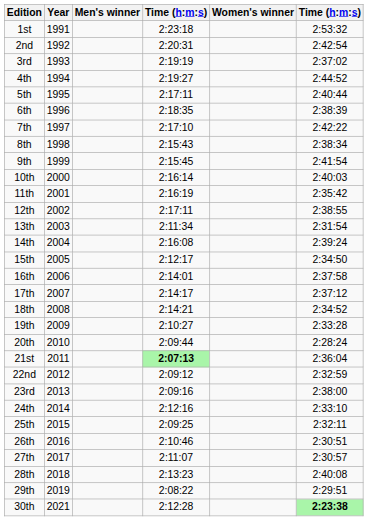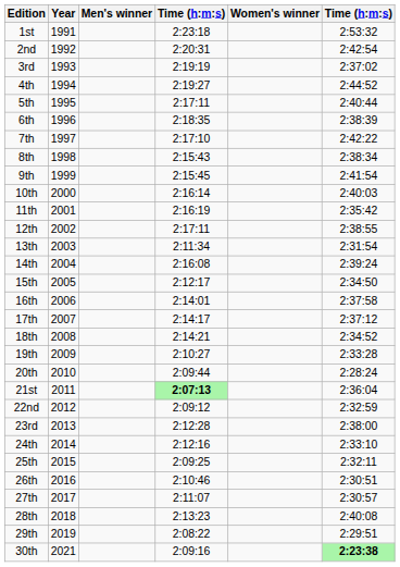 <table class="wikitable sortable" style="text-align:center">
 <tr>
 <th class=unsortable>Edition</th>
 <th>Year</th>
 <th class=unsortable>Men's winner</th>
 <th>Time (<a href='#'>h</a>:<a href='#'>m</a>:<a href='#'>s</a>)</th>
 <th class=unsortable>Women's winner</th>
 <th>Time (<a href='#'>h</a>:<a href='#'>m</a>:<a href='#'>s</a>)</th>
 </tr>
 <tr>
 <td>1st</td>
 <td>1991</td>
 <td align=left></td>
 <td>2:23:18</td>
 <td align=left></td>
 <td>2:53:32</td>
 </tr>
 <tr>
 <td>2nd</td>
 <td>1992</td>
 <td align=left></td>
 <td>2:20:31</td>
 <td align=left></td>
 <td>2:42:54</td>
 </tr>
 <tr>
 <td>3rd</td>
 <td>1993</td>
 <td align=left></td>
 <td>2:19:19</td>
 <td align=left></td>
 <td>2:37:02</td>
 </tr>
 <tr>
 <td>4th</td>
 <td>1994</td>
 <td align=left></td>
 <td>2:19:27</td>
 <td align=left></td>
 <td>2:44:52</td>
 </tr>
 <tr>
 <td>5th</td>
 <td>1995</td>
 <td align=left></td>
 <td>2:17:11</td>
 <td align=left></td>
 <td>2:40:44</td>
 </tr>
 <tr>
 <td>6th</td>
 <td>1996</td>
 <td align=left></td>
 <td>2:18:35</td>
 <td align=left></td>
 <td>2:38:39</td>
 </tr>
 <tr>
 <td>7th</td>
 <td>1997</td>
 <td align=left></td>
 <td>2:17:10</td>
 <td align=left></td>
 <td>2:42:22</td>
 </tr>
 <tr>
 <td>8th</td>
 <td>1998</td>
 <td align=left></td>
 <td>2:15:43</td>
 <td align=left></td>
 <td>2:38:34</td>
 </tr>
 <tr>
 <td>9th</td>
 <td>1999</td>
 <td align=left></td>
 <td>2:15:45</td>
 <td align=left></td>
 <td>2:41:54</td>
 </tr>
 <tr>
 <td>10th</td>
 <td>2000</td>
 <td align=left></td>
 <td>2:16:14</td>
 <td align=left></td>
 <td>2:40:03</td>
 </tr>
 <tr>
 <td>11th</td>
 <td>2001</td>
 <td align=left></td>
 <td>2:16:19</td>
 <td align=left></td>
 <td>2:35:42</td>
 </tr>
 <tr>
 <td>12th</td>
 <td>2002</td>
 <td align=left></td>
 <td>2:17:11</td>
 <td align=left></td>
 <td>2:38:55</td>
 </tr>
 <tr>
 <td>13th</td>
 <td>2003</td>
 <td align=left></td>
 <td>2:11:34</td>
 <td align=left></td>
 <td>2:31:54</td>
 </tr>
 <tr>
 <td>14th</td>
 <td>2004</td>
 <td align=left></td>
 <td>2:16:08</td>
 <td align=left></td>
 <td>2:39:24</td>
 </tr>
 <tr>
 <td>15th</td>
 <td>2005</td>
 <td align=left></td>
 <td>2:12:17</td>
 <td align=left></td>
 <td>2:34:50</td>
 </tr>
 <tr>
 <td>16th</td>
 <td>2006</td>
 <td align=left></td>
 <td>2:14:01</td>
 <td align=left></td>
 <td>2:37:58</td>
 </tr>
 <tr>
 <td>17th</td>
 <td>2007</td>
 <td align=left></td>
 <td>2:14:17</td>
 <td align=left></td>
 <td>2:37:12</td>
 </tr>
 <tr>
 <td>18th</td>
 <td>2008</td>
 <td align=left></td>
 <td>2:14:21</td>
 <td align=left></td>
 <td>2:34:52</td>
 </tr>
 <tr>
 <td>19th</td>
 <td>2009</td>
 <td align=left></td>
 <td>2:10:27</td>
 <td align=left></td>
 <td>2:33:28</td>
 </tr>
 <tr>
 <td>20th</td>
 <td>2010</td>
 <td align=left></td>
 <td>2:09:44</td>
 <td align=left></td>
 <td>2:28:24</td>
 </tr>
 <tr>
 <td>21st</td>
 <td>2011</td>
 <td align=left></td>
 <td bgcolor=#A9F5A9><strong>2:07:13</strong></td>
 <td align=left></td>
 <td>2:36:04</td>
 </tr>
 <tr>
 <td>22nd</td>
 <td>2012</td>
 <td align=left></td>
 <td>2:09:12</td>
 <td align=left></td>
 <td>2:32:59</td>
 </tr>
 <tr>
 <td>23rd</td>
 <td>2013</td>
 <td align=left></td>
-<td>2:09:16</td>
+<td>2:12:28</td>
 <td align=left></td>
 <td>2:38:00</td>
 </tr>
 <tr>
 <td>24th</td>
 <td>2014</td>
 <td align=left></td>
 <td>2:12:16</td>
 <td align=left></td>
 <td>2:33:10</td>
 </tr>
 <tr>
 <td>25th</td>
 <td>2015</td>
 <td align=left></td>
 <td>2:09:25</td>
 <td align=left></td>
 <td>2:32:11</td>
 </tr>
 <tr>
 <td>26th</td>
 <td>2016</td>
 <td align=left></td>
 <td>2:10:46</td>
 <td align=left></td>
 <td>2:30:51</td>
 </tr>
 <tr>
 <td>27th</td>
 <td>2017</td>
 <td align=left></td>
 <td>2:11:07</td>
 <td align=left></td>
 <td>2:30:57</td>
 </tr>
 <tr>
 <td>28th</td>
 <td>2018</td>
 <td align=left></td>
 <td>2:13:23</td>
 <td align=left></td>
 <td>2:40:08</td>
 </tr>
 <tr>
 <td>29th</td>
 <td>2019</td>
 <td align=left></td>
 <td>2:08:22</td>
 <td align=left></td>
 <td>2:29:51</td>
 </tr>
 <tr>
 <td>30th</td>
 <td>2021</td>
 <td align=left></td>
-<td>2:12:28</td>
+<td>2:09:16</td>
 <td align=left></td>
 <td bgcolor=#A9F5A9><strong>2:23:38</strong></td>
 </tr>
 </table>
